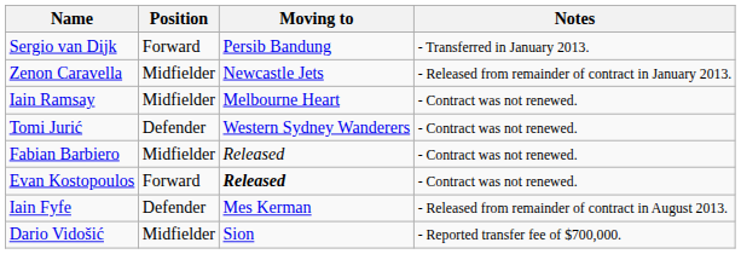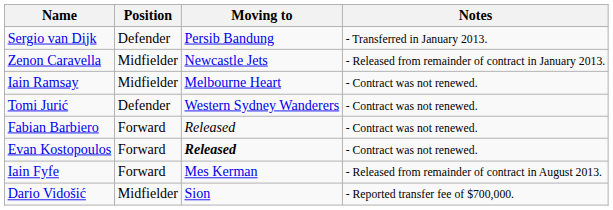 <table class="wikitable">
 <tr>
 <th>Name</th>
 <th>Position</th>
 <th>Moving to</th>
 <th>Notes</th>
 </tr>
 <tr>
 <td><a href='#'>Sergio van Dijk</a></td>
-<td>Forward</td>
+<td>Defender</td>
 <td><a href='#'>Persib Bandung</a></td>
 <td><small>- Transferred in January 2013.</small></td>
 </tr>
 <tr>
 <td><a href='#'>Zenon Caravella</a></td>
 <td>Midfielder</td>
 <td><a href='#'>Newcastle Jets</a></td>
 <td><small>- Released from remainder of contract in January 2013.</small></td>
 </tr>
 <tr>
 <td><a href='#'>Iain Ramsay</a></td>
 <td>Midfielder</td>
 <td><a href='#'>Melbourne Heart</a></td>
 <td><small>- Contract was  not renewed.</small></td>
 </tr>
 <tr>
 <td><a href='#'>Tomi Jurić</a></td>
 <td>Defender</td>
 <td><a href='#'>Western Sydney Wanderers</a></td>
 <td><small>- Contract was  not renewed.</small></td>
 </tr>
 <tr>
 <td><a href='#'>Fabian Barbiero</a></td>
-<td>Midfielder</td>
+<td>Forward</td>
 <td><em>Released</em></td>
 <td><small>- Contract was  not renewed.</small></td>
 </tr>
 <tr>
 <td><a href='#'>Evan Kostopoulos</a></td>
 <td>Forward</td>
 <td><strong><em>Released</em></strong></td>
 <td><small>- Contract was  not renewed.</small></td>
 </tr>
 <tr>
 <td><a href='#'>Iain Fyfe</a></td>
-<td>Defender</td>
+<td>Forward</td>
 <td><a href='#'>Mes Kerman</a></td>
 <td><small>- Released from remainder of contract in August 2013.</small></td>
 </tr>
 <tr>
 <td><a href='#'>Dario Vidošić</a></td>
 <td>Midfielder</td>
 <td><a href='#'>Sion</a></td>
 <td><small>- Reported transfer fee of $700,000.</small></td>
 </tr>
 </table>
